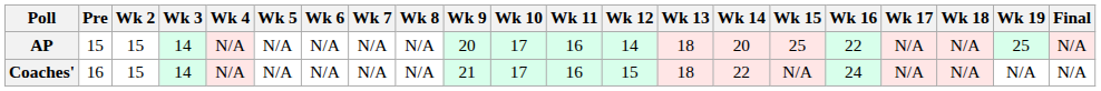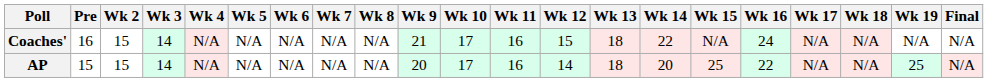 <table class="wikitable" style="white-space:nowrap;">
 <tr>
 <th>Poll</th>
 <th>Pre</th>
 <th>Wk 2</th>
 <th>Wk 3</th>
 <th>Wk 4</th>
 <th>Wk 5</th>
 <th>Wk 6</th>
 <th>Wk 7</th>
 <th>Wk 8</th>
 <th>Wk 9</th>
 <th>Wk 10</th>
 <th>Wk 11</th>
 <th>Wk 12</th>
 <th>Wk 13</th>
 <th>Wk 14</th>
 <th>Wk 15</th>
 <th>Wk 16</th>
 <th>Wk 17</th>
 <th>Wk 18</th>
 <th>Wk 19</th>
 <th>Final</th>
 </tr>
 <tr style="text-align:center;">
+<th>Coaches'</th>
+<td style="background:#FFF;">16</td>
+<td style="background:#FFF;">15</td>
+<td style="background:#D8FFEB;">14</td>
+<td style="background:#FFE6E6;">N/A</td>
+<td style="background:#FFF;">N/A</td>
+<td style="background:#FFF;">N/A</td>
+<td style="background:#FFF;">N/A</td>
+<td style="background:#FFF;">N/A</td>
+<td style="background:#D8FFEB;">21</td>
+<td style="background:#D8FFEB;">17</td>
+<td style="background:#D8FFEB;">16</td>
+<td style="background:#D8FFEB;">15</td>
+<td style="background:#FFE6E6;">18</td>
+<td style="background:#FFE6E6;">22</td>
+<td style="background:#FFE6E6;">N/A</td>
+<td style="background:#D8FFEB;">24</td>
+<td style="background:#FFE6E6;">N/A</td>
+<td style="background:#FFE6E6;">N/A</td>
+<td style="background:#FFF;">N/A</td>
+<td style="background:#FFF;">N/A</td>
+</tr>
+<tr style="text-align:center;">
 <th>AP</th>
 <td style="background:#FFF;">15</td>
 <td style="background:#FFF;">15</td>
 <td style="background:#D8FFEB;">14</td>
 <td style="background:#FFE6E6;">N/A</td>
 <td style="background:#FFF;">N/A</td>
 <td style="background:#FFF;">N/A</td>
 <td style="background:#FFF;">N/A</td>
 <td style="background:#FFF;">N/A</td>
 <td style="background:#D8FFEB;">20</td>
 <td style="background:#D8FFEB;">17</td>
 <td style="background:#D8FFEB;">16</td>
 <td style="background:#D8FFEB;">14</td>
 <td style="background:#FFE6E6;">18</td>
 <td style="background:#FFE6E6;">20</td>
 <td style="background:#FFE6E6;">25</td>
 <td style="background:#D8FFEB;">22</td>
 <td style="background:#FFE6E6;">N/A</td>
 <td style="background:#FFE6E6;">N/A</td>
 <td style="background:#D8FFEB;">25</td>
 <td style="background:#FFE6E6;">N/A</td>
 </tr>
-<tr style="text-align:center;">
-<th>Coaches'</th>
-<td style="background:#FFF;">16</td>
-<td style="background:#FFF;">15</td>
-<td style="background:#D8FFEB;">14</td>
-<td style="background:#FFE6E6;">N/A</td>
-<td style="background:#FFF;">N/A</td>
-<td style="background:#FFF;">N/A</td>
-<td style="background:#FFF;">N/A</td>
-<td style="background:#FFF;">N/A</td>
-<td style="background:#D8FFEB;">21</td>
-<td style="background:#D8FFEB;">17</td>
-<td style="background:#D8FFEB;">16</td>
-<td style="background:#D8FFEB;">15</td>
-<td style="background:#FFE6E6;">18</td>
-<td style="background:#FFE6E6;">22</td>
-<td style="background:#FFE6E6;">N/A</td>
-<td style="background:#D8FFEB;">24</td>
-<td style="background:#FFE6E6;">N/A</td>
-<td style="background:#FFE6E6;">N/A</td>
-<td style="background:#FFF;">N/A</td>
-<td style="background:#FFF;">N/A</td>
-</tr>
 </table>
